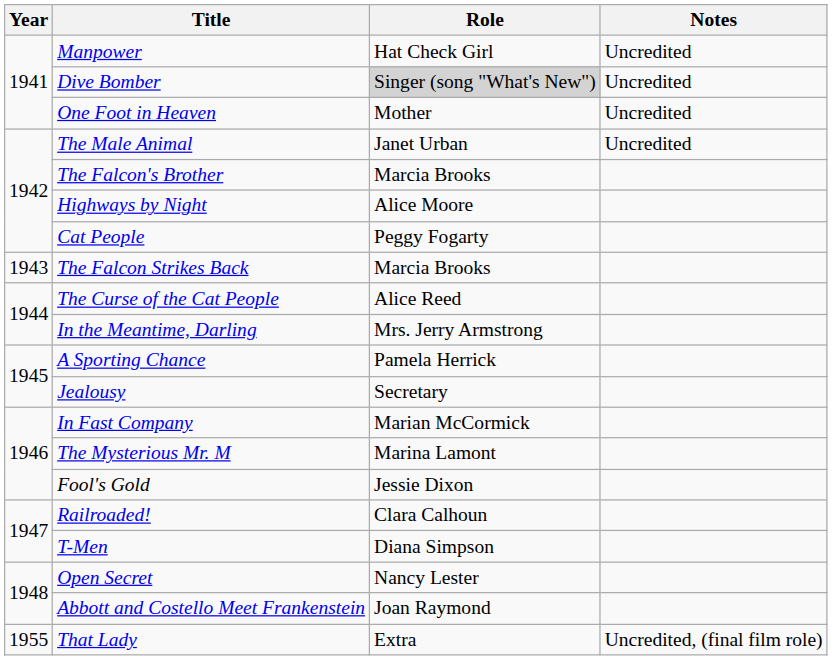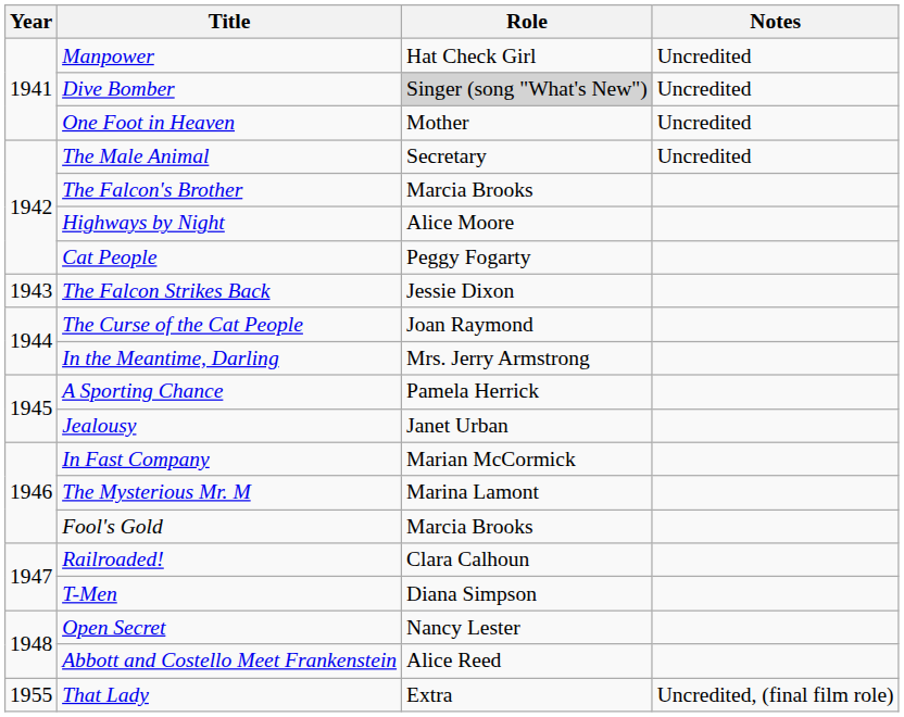 <table class="wikitable">
 <tr>
 <th>Year</th>
 <th>Title</th>
 <th>Role</th>
 <th>Notes</th>
 </tr>
 <tr>
 <td rowspan=3>1941</td>
 <td><em><a href='#'>Manpower</a></em></td>
 <td>Hat Check Girl</td>
 <td>Uncredited</td>
 </tr>
 <tr>
 <td><em><a href='#'>Dive Bomber</a></em></td>
 <td style="background: lightgrey;">Singer (song "What's New")</td>
 <td>Uncredited</td>
 </tr>
 <tr>
 <td><em><a href='#'>One Foot in Heaven</a></em></td>
 <td>Mother</td>
 <td>Uncredited</td>
 </tr>
 <tr>
 <td rowspan=4>1942</td>
 <td><em><a href='#'>The Male Animal</a></em></td>
-<td>Janet Urban</td>
+<td>Secretary</td>
 <td>Uncredited</td>
 </tr>
 <tr>
 <td><em><a href='#'>The Falcon's Brother</a></em></td>
 <td>Marcia Brooks</td>
 <td></td>
 </tr>
 <tr>
 <td><em><a href='#'>Highways by Night</a></em></td>
 <td>Alice Moore</td>
 <td></td>
 </tr>
 <tr>
 <td><em><a href='#'>Cat People</a></em></td>
 <td>Peggy Fogarty</td>
 <td></td>
 </tr>
 <tr>
 <td>1943</td>
 <td><em><a href='#'>The Falcon Strikes Back</a></em></td>
-<td>Marcia Brooks</td>
+<td>Jessie Dixon</td>
 <td></td>
 </tr>
 <tr>
 <td rowspan=2>1944</td>
 <td><em><a href='#'>The Curse of the Cat People</a></em></td>
-<td>Alice Reed</td>
+<td>Joan Raymond</td>
 <td></td>
 </tr>
 <tr>
 <td><em><a href='#'>In the Meantime, Darling</a></em></td>
 <td>Mrs. Jerry Armstrong</td>
 <td></td>
 </tr>
 <tr>
 <td rowspan=2>1945</td>
 <td><em><a href='#'>A Sporting Chance</a></em></td>
 <td>Pamela Herrick</td>
 <td></td>
 </tr>
 <tr>
 <td><em><a href='#'>Jealousy</a></em></td>
-<td>Secretary</td>
+<td>Janet Urban</td>
 <td></td>
 </tr>
 <tr>
 <td rowspan=3>1946</td>
 <td><em><a href='#'>In Fast Company</a></em></td>
 <td>Marian McCormick</td>
 <td></td>
 </tr>
 <tr>
 <td><em><a href='#'>The Mysterious Mr. M</a></em></td>
 <td>Marina Lamont</td>
 <td></td>
 </tr>
 <tr>
 <td><em>Fool's Gold</em></td>
-<td>Jessie Dixon</td>
+<td>Marcia Brooks</td>
 <td></td>
 </tr>
 <tr>
 <td rowspan=2>1947</td>
 <td><em><a href='#'>Railroaded!</a></em></td>
 <td>Clara Calhoun</td>
 <td></td>
 </tr>
 <tr>
 <td><em><a href='#'>T-Men</a></em></td>
 <td>Diana Simpson</td>
 <td></td>
 </tr>
 <tr>
 <td rowspan=2>1948</td>
 <td><em><a href='#'>Open Secret</a></em></td>
 <td>Nancy Lester</td>
 <td></td>
 </tr>
 <tr>
 <td><em><a href='#'>Abbott and Costello Meet Frankenstein</a></em></td>
-<td>Joan Raymond</td>
+<td>Alice Reed</td>
 <td></td>
 </tr>
 <tr>
 <td>1955</td>
 <td><em><a href='#'>That Lady</a></em></td>
 <td>Extra</td>
 <td>Uncredited, (final film role)</td>
 </tr>
 </table>
